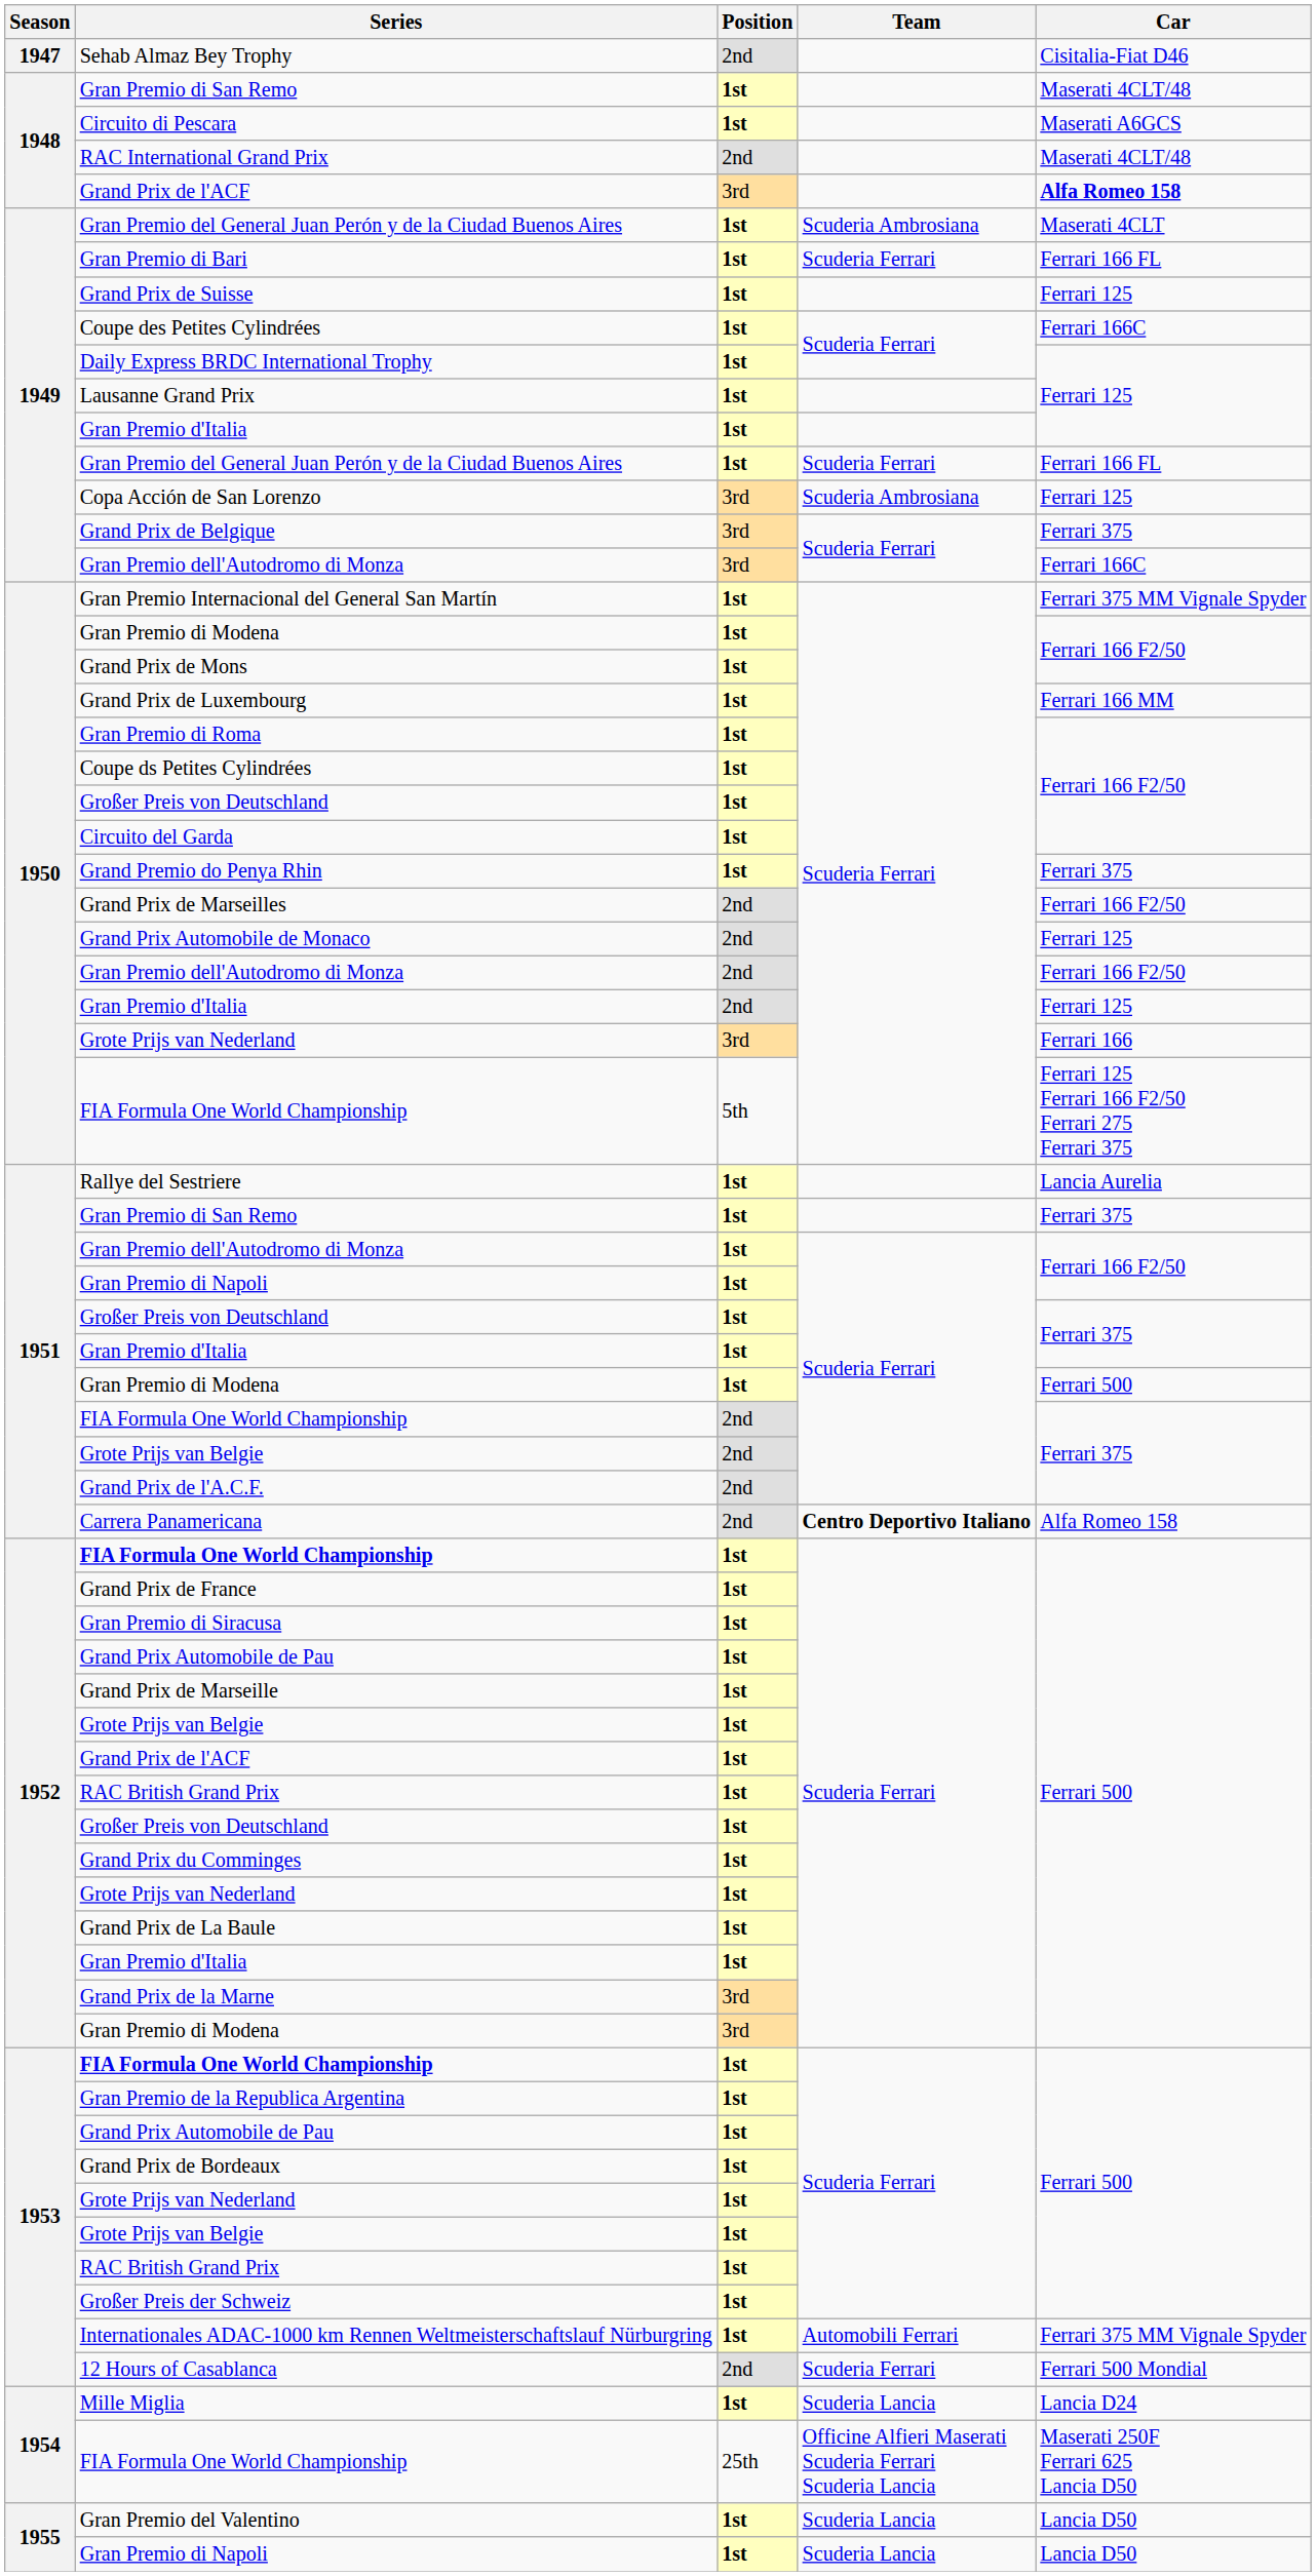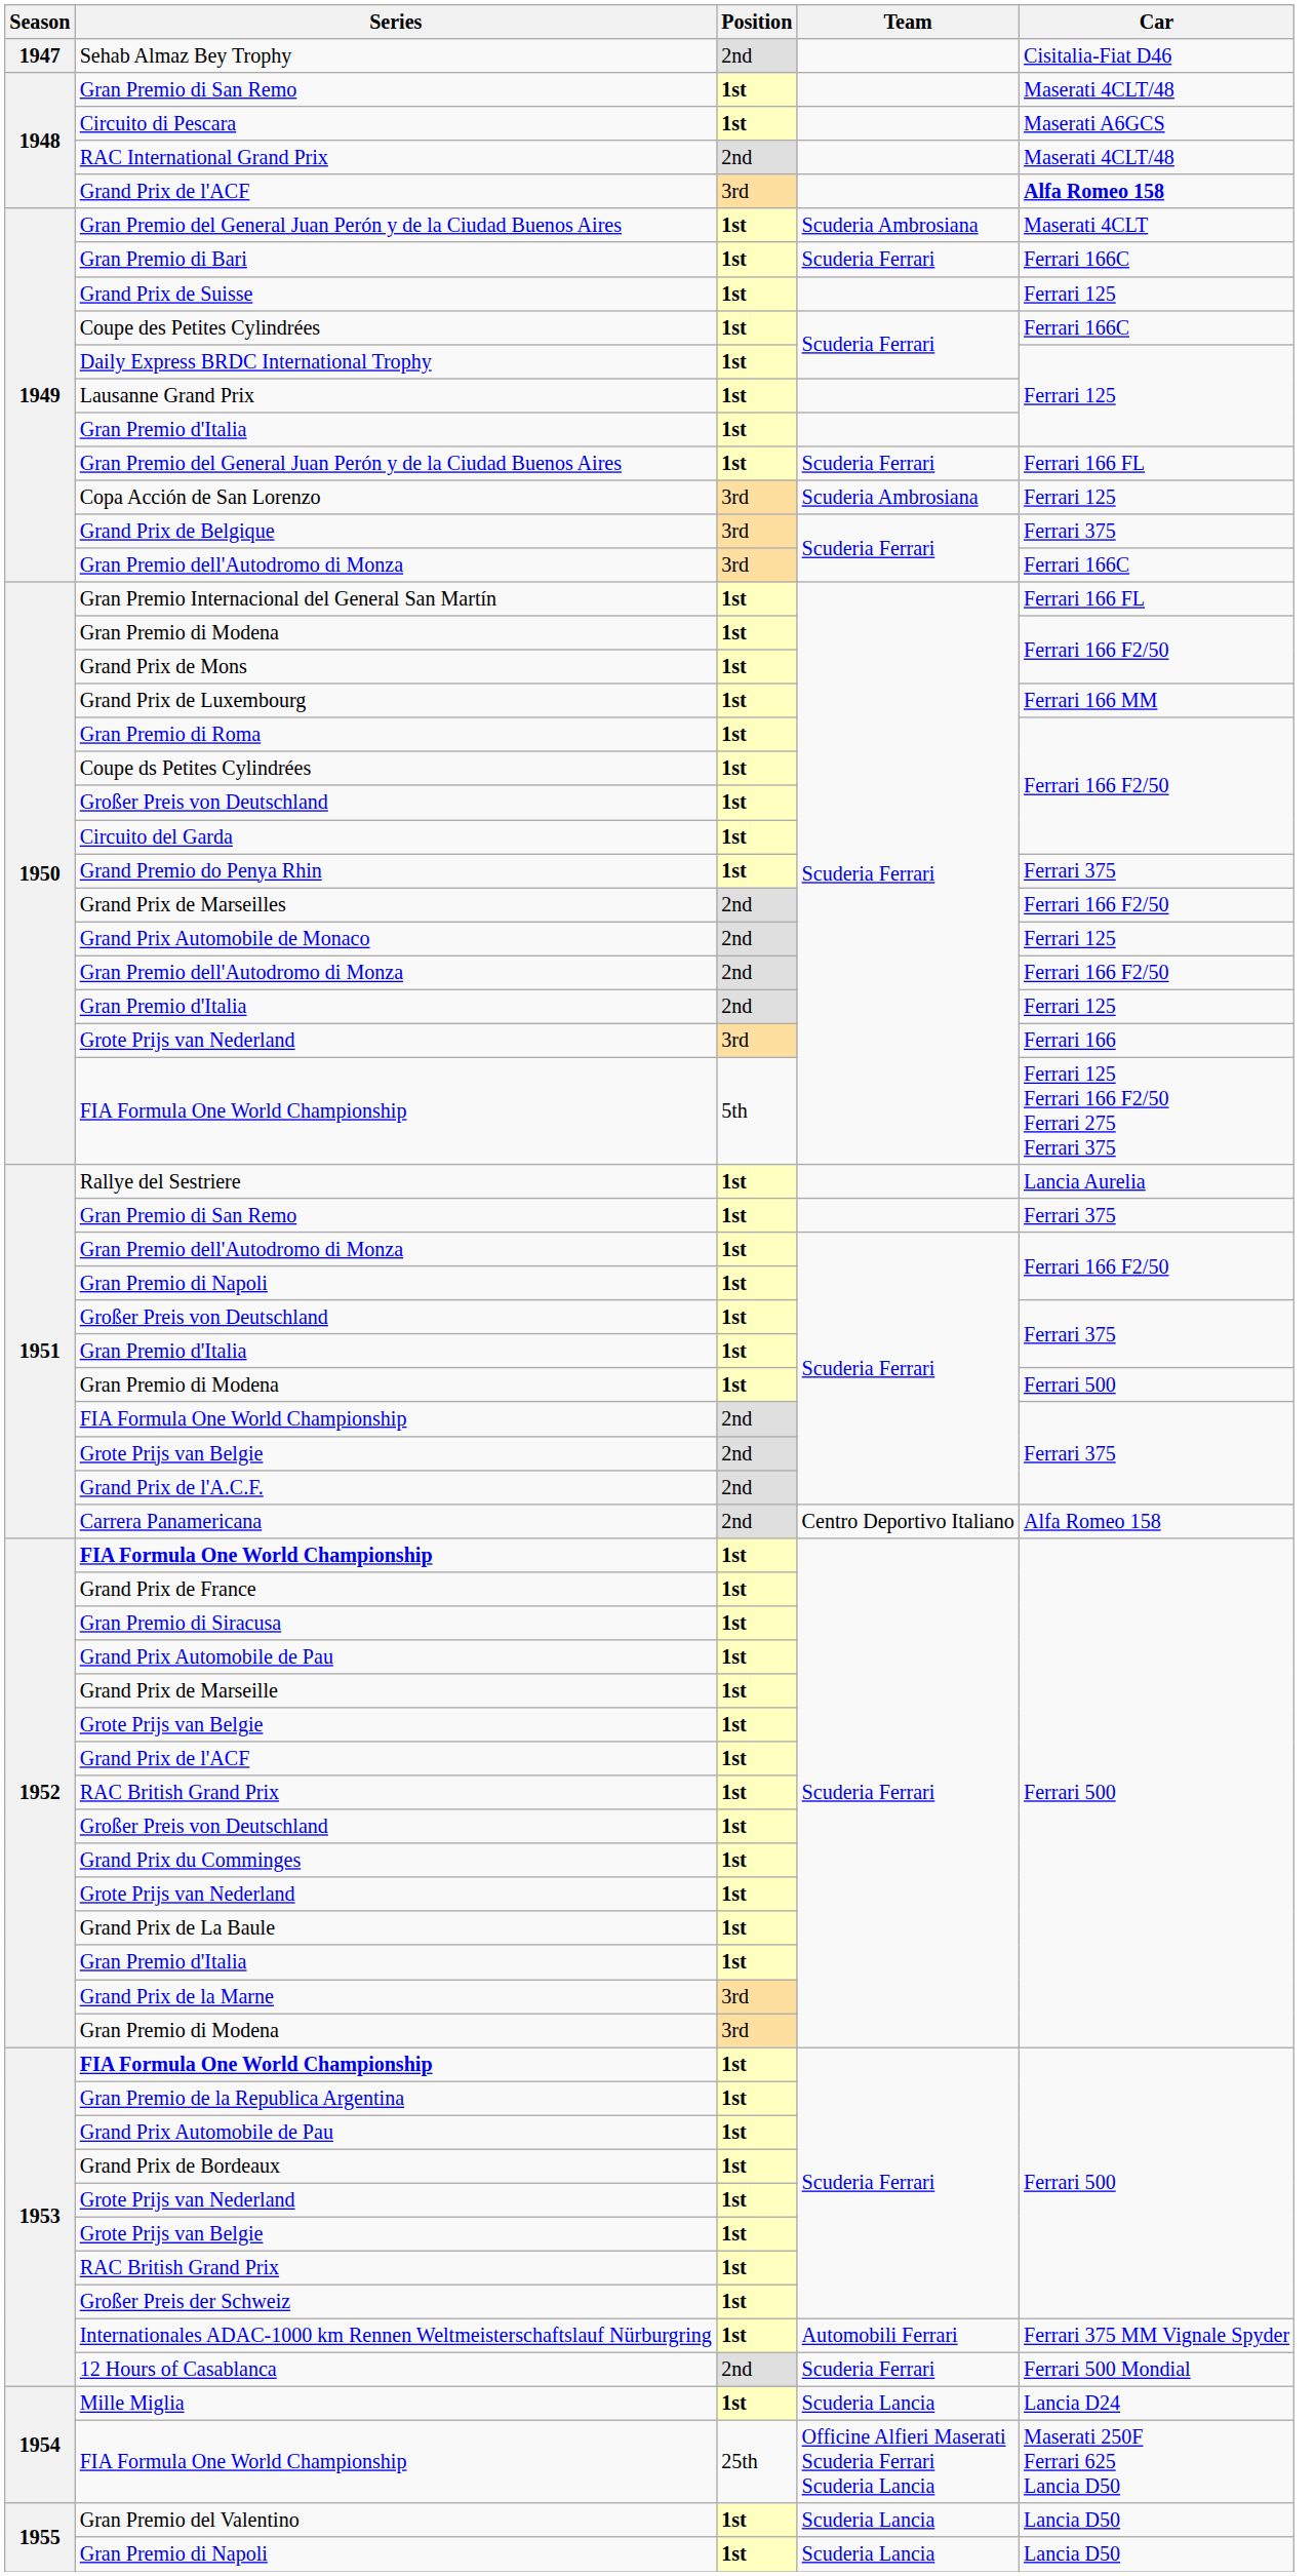 <table class="wikitable" style="font-size: 95%;">
 <tr>
 <th>Season</th>
 <th>Series</th>
 <th>Position</th>
 <th>Team</th>
 <th>Car</th>
 </tr>
 <tr>
 <th rowspan=>1947</th>
 <td>Sehab Almaz Bey Trophy</td>
 <td style="background:#dfdfdf;">2nd</td>
 <td></td>
 <td><a href='#'>Cisitalia-Fiat D46</a></td>
 </tr>
 <tr>
 <th rowspan=4>1948</th>
 <td><a href='#'>Gran Premio di San Remo</a></td>
 <td style="background:#ffffbf;"><strong>1st</strong></td>
 <td></td>
 <td><a href='#'>Maserati 4CLT/48</a></td>
 </tr>
 <tr>
 <td><a href='#'>Circuito di Pescara</a></td>
 <td style="background:#ffffbf;"><strong>1st</strong></td>
 <td></td>
 <td><a href='#'>Maserati A6GCS</a></td>
 </tr>
 <tr>
 <td><a href='#'>RAC International Grand Prix</a></td>
 <td style="background:#dfdfdf;">2nd</td>
 <td></td>
 <td><a href='#'>Maserati 4CLT/48</a></td>
 </tr>
 <tr>
 <td><a href='#'>Grand Prix de l'ACF</a></td>
 <td style="background:#ffdf9f;">3rd</td>
 <td></td>
 <td><strong><a href='#'>Alfa Romeo 158</a></strong></td>
 </tr>
 <tr>
 <th rowspan=11>1949</th>
 <td><a href='#'>Gran Premio del General Juan Perón y de la Ciudad Buenos Aires</a></td>
 <td style="background:#ffffbf;"><strong>1st</strong></td>
 <td><a href='#'>Scuderia Ambrosiana</a></td>
 <td><a href='#'>Maserati 4CLT</a></td>
 </tr>
 <tr>
 <td><a href='#'>Gran Premio di Bari</a></td>
 <td style="background:#ffffbf;"><strong>1st</strong></td>
 <td><a href='#'>Scuderia Ferrari</a></td>
-<td><a href='#'>Ferrari 166 FL</a></td>
+<td><a href='#'>Ferrari 166C</a></td>
 </tr>
 <tr>
 <td><a href='#'>Grand Prix de Suisse</a></td>
 <td style="background:#ffffbf;"><strong>1st</strong></td>
 <td></td>
 <td><a href='#'>Ferrari 125</a></td>
 </tr>
 <tr>
 <td>Coupe des Petites Cylindrées</td>
 <td style="background:#ffffbf;"><strong>1st</strong></td>
 <td rowspan="2"><a href='#'>Scuderia Ferrari</a></td>
 <td><a href='#'>Ferrari 166C</a></td>
 </tr>
 <tr>
 <td><a href='#'>Daily Express BRDC International Trophy</a></td>
 <td style="background:#ffffbf;"><strong>1st</strong></td>
 <td rowspan="3"><a href='#'>Ferrari 125</a></td>
 </tr>
 <tr>
 <td>Lausanne Grand Prix</td>
 <td style="background:#ffffbf;"><strong>1st</strong></td>
 <td></td>
 </tr>
 <tr>
 <td><a href='#'>Gran Premio d'Italia</a></td>
 <td style="background:#ffffbf;"><strong>1st</strong></td>
 <td></td>
 </tr>
 <tr>
 <td><a href='#'>Gran Premio del General Juan Perón y de la Ciudad Buenos Aires</a></td>
 <td style="background:#ffffbf;"><strong>1st</strong></td>
 <td><a href='#'>Scuderia Ferrari</a></td>
 <td><a href='#'>Ferrari 166 FL</a></td>
 </tr>
 <tr>
 <td>Copa Acción de San Lorenzo</td>
 <td style="background:#ffdf9f;">3rd</td>
 <td><a href='#'>Scuderia Ambrosiana</a></td>
 <td><a href='#'>Ferrari 125</a></td>
 </tr>
 <tr>
 <td><a href='#'>Grand Prix de Belgique</a></td>
 <td style="background:#ffdf9f;">3rd</td>
 <td rowspan="2"><a href='#'>Scuderia Ferrari</a></td>
 <td><a href='#'>Ferrari 375</a></td>
 </tr>
 <tr>
 <td><a href='#'>Gran Premio dell'Autodromo di Monza</a></td>
 <td style="background:#ffdf9f;">3rd</td>
 <td><a href='#'>Ferrari 166C</a></td>
 </tr>
 <tr>
 <th rowspan=15>1950</th>
 <td>Gran Premio Internacional del General San Martín</td>
 <td style="background:#ffffbf;"><strong>1st</strong></td>
 <td rowspan="15"><a href='#'>Scuderia Ferrari</a></td>
-<td><a href='#'>Ferrari 375 MM Vignale Spyder</a></td>
+<td><a href='#'>Ferrari 166 FL</a></td>
 </tr>
 <tr>
 <td>Gran Premio di Modena</td>
 <td style="background:#ffffbf;"><strong>1st</strong></td>
 <td rowspan="2"><a href='#'>Ferrari 166 F2/50</a></td>
 </tr>
 <tr>
 <td>Grand Prix de Mons</td>
 <td style="background:#ffffbf;"><strong>1st</strong></td>
 </tr>
 <tr>
 <td>Grand Prix de Luxembourg</td>
 <td style="background:#ffffbf;"><strong>1st</strong></td>
 <td><a href='#'>Ferrari 166 MM</a></td>
 </tr>
 <tr>
 <td><a href='#'>Gran Premio di Roma</a></td>
 <td style="background:#ffffbf;"><strong>1st</strong></td>
 <td rowspan="4"><a href='#'>Ferrari 166 F2/50</a></td>
 </tr>
 <tr>
 <td>Coupe ds Petites Cylindrées</td>
 <td style="background:#ffffbf;"><strong>1st</strong></td>
 </tr>
 <tr>
 <td><a href='#'>Großer Preis von Deutschland</a></td>
 <td style="background:#ffffbf;"><strong>1st</strong></td>
 </tr>
 <tr>
 <td><a href='#'>Circuito del Garda</a></td>
 <td style="background:#ffffbf;"><strong>1st</strong></td>
 </tr>
 <tr>
 <td><a href='#'>Grand Premio do Penya Rhin</a></td>
 <td style="background:#ffffbf;"><strong>1st</strong></td>
 <td><a href='#'>Ferrari 375</a></td>
 </tr>
 <tr>
 <td>Grand Prix de Marseilles</td>
 <td style="background:#dfdfdf;">2nd</td>
 <td><a href='#'>Ferrari 166 F2/50</a></td>
 </tr>
 <tr>
 <td><a href='#'>Grand Prix Automobile de Monaco</a></td>
 <td style="background:#dfdfdf;">2nd</td>
 <td><a href='#'>Ferrari 125</a></td>
 </tr>
 <tr>
 <td><a href='#'>Gran Premio dell'Autodromo di Monza</a></td>
 <td style="background:#dfdfdf;">2nd</td>
 <td><a href='#'>Ferrari 166 F2/50</a></td>
 </tr>
 <tr>
 <td><a href='#'>Gran Premio d'Italia</a></td>
 <td style="background:#dfdfdf;">2nd</td>
 <td><a href='#'>Ferrari 125</a></td>
 </tr>
 <tr>
 <td><a href='#'>Grote Prijs van Nederland</a></td>
 <td style="background:#ffdf9f;">3rd</td>
 <td><a href='#'>Ferrari 166</a></td>
 </tr>
 <tr>
 <td><a href='#'>FIA Formula One World Championship</a></td>
 <td>5th</td>
 <td><a href='#'>Ferrari 125</a><br><a href='#'>Ferrari 166 F2/50</a><br><a href='#'>Ferrari 275</a><br><a href='#'>Ferrari 375</a></td>
 </tr>
 <tr>
 <th rowspan=11>1951</th>
 <td>Rallye del Sestriere</td>
 <td style="background:#ffffbf;"><strong>1st</strong></td>
 <td></td>
 <td><a href='#'>Lancia Aurelia</a></td>
 </tr>
 <tr>
 <td><a href='#'>Gran Premio di San Remo</a></td>
 <td style="background:#ffffbf;"><strong>1st</strong></td>
 <td></td>
 <td><a href='#'>Ferrari 375</a></td>
 </tr>
 <tr>
 <td><a href='#'>Gran Premio dell'Autodromo di Monza</a></td>
 <td style="background:#ffffbf;"><strong>1st</strong></td>
 <td rowspan="8"><a href='#'>Scuderia Ferrari</a></td>
 <td rowspan="2"><a href='#'>Ferrari 166 F2/50</a></td>
 </tr>
 <tr>
 <td><a href='#'>Gran Premio di Napoli</a></td>
 <td style="background:#ffffbf;"><strong>1st</strong></td>
 </tr>
 <tr>
 <td><a href='#'>Großer Preis von Deutschland</a></td>
 <td style="background:#ffffbf;"><strong>1st</strong></td>
 <td rowspan="2"><a href='#'>Ferrari 375</a></td>
 </tr>
 <tr>
 <td><a href='#'>Gran Premio d'Italia</a></td>
 <td style="background:#ffffbf;"><strong>1st</strong></td>
 </tr>
 <tr>
 <td>Gran Premio di Modena</td>
 <td style="background:#ffffbf;"><strong>1st</strong></td>
 <td><a href='#'>Ferrari 500</a></td>
 </tr>
 <tr>
 <td><a href='#'>FIA Formula One World Championship</a></td>
 <td style="background:#dfdfdf;">2nd</td>
 <td rowspan="3"><a href='#'>Ferrari 375</a></td>
 </tr>
 <tr>
 <td><a href='#'>Grote Prijs van Belgie</a></td>
 <td style="background:#dfdfdf;">2nd</td>
 </tr>
 <tr>
 <td><a href='#'>Grand Prix de l'A.C.F.</a></td>
 <td style="background:#dfdfdf;">2nd</td>
 </tr>
 <tr>
 <td><a href='#'>Carrera Panamericana</a></td>
 <td style="background:#dfdfdf;">2nd</td>
-<td><strong>Centro Deportivo Italiano</strong></td>
+<td>Centro Deportivo Italiano</td>
 <td><a href='#'>Alfa Romeo 158</a></td>
 </tr>
 <tr>
 <th rowspan=15><strong>1952</strong></th>
 <td><strong><a href='#'>FIA Formula One World Championship</a></strong></td>
 <td style="background:#ffffbf;"><strong>1st</strong></td>
 <td rowspan="15"><a href='#'>Scuderia Ferrari</a></td>
 <td rowspan="15"><a href='#'>Ferrari 500</a></td>
 </tr>
 <tr>
 <td>Grand Prix de France</td>
 <td style="background:#ffffbf;"><strong>1st</strong></td>
 </tr>
 <tr>
 <td><a href='#'>Gran Premio di Siracusa</a></td>
 <td style="background:#ffffbf;"><strong>1st</strong></td>
 </tr>
 <tr>
 <td><a href='#'>Grand Prix Automobile de Pau</a></td>
 <td style="background:#ffffbf;"><strong>1st</strong></td>
 </tr>
 <tr>
 <td>Grand Prix de Marseille</td>
 <td style="background:#ffffbf;"><strong>1st</strong></td>
 </tr>
 <tr>
 <td><a href='#'>Grote Prijs van Belgie</a></td>
 <td style="background:#ffffbf;"><strong>1st</strong></td>
 </tr>
 <tr>
 <td><a href='#'>Grand Prix de l'ACF</a></td>
 <td style="background:#ffffbf;"><strong>1st</strong></td>
 </tr>
 <tr>
 <td><a href='#'>RAC British Grand Prix</a></td>
 <td style="background:#ffffbf;"><strong>1st</strong></td>
 </tr>
 <tr>
 <td><a href='#'>Großer Preis von Deutschland</a></td>
 <td style="background:#ffffbf;"><strong>1st</strong></td>
 </tr>
 <tr>
 <td><a href='#'>Grand Prix du Comminges</a></td>
 <td style="background:#ffffbf;"><strong>1st</strong></td>
 </tr>
 <tr>
 <td><a href='#'>Grote Prijs van Nederland</a></td>
 <td style="background:#ffffbf;"><strong>1st</strong></td>
 </tr>
 <tr>
 <td>Grand Prix de La Baule</td>
 <td style="background:#ffffbf;"><strong>1st</strong></td>
 </tr>
 <tr>
 <td><a href='#'>Gran Premio d'Italia</a></td>
 <td style="background:#ffffbf;"><strong>1st</strong></td>
 </tr>
 <tr>
 <td><a href='#'>Grand Prix de la Marne</a></td>
 <td style="background:#ffdf9f;">3rd</td>
 </tr>
 <tr>
 <td>Gran Premio di Modena</td>
 <td style="background:#ffdf9f;">3rd</td>
 </tr>
 <tr>
 <th rowspan=10><strong>1953</strong></th>
 <td><strong><a href='#'>FIA Formula One World Championship</a></strong></td>
 <td style="background:#ffffbf;"><strong>1st</strong></td>
 <td rowspan="8"><a href='#'>Scuderia Ferrari</a></td>
 <td rowspan="8"><a href='#'>Ferrari 500</a></td>
 </tr>
 <tr>
 <td><a href='#'>Gran Premio de la Republica Argentina</a></td>
 <td style="background:#ffffbf;"><strong>1st</strong></td>
 </tr>
 <tr>
 <td><a href='#'>Grand Prix Automobile de Pau</a></td>
 <td style="background:#ffffbf;"><strong>1st</strong></td>
 </tr>
 <tr>
 <td>Grand Prix de Bordeaux</td>
 <td style="background:#ffffbf;"><strong>1st</strong></td>
 </tr>
 <tr>
 <td><a href='#'>Grote Prijs van Nederland</a></td>
 <td style="background:#ffffbf;"><strong>1st</strong></td>
 </tr>
 <tr>
 <td><a href='#'>Grote Prijs van Belgie</a></td>
 <td style="background:#ffffbf;"><strong>1st</strong></td>
 </tr>
 <tr>
 <td><a href='#'>RAC British Grand Prix</a></td>
 <td style="background:#ffffbf;"><strong>1st</strong></td>
 </tr>
 <tr>
 <td><a href='#'>Großer Preis der Schweiz</a></td>
 <td style="background:#ffffbf;"><strong>1st</strong></td>
 </tr>
 <tr>
 <td><a href='#'>Internationales ADAC-1000 km Rennen Weltmeisterschaftslauf Nürburgring</a></td>
 <td style="background:#ffffbf;"><strong>1st</strong></td>
 <td><a href='#'>Automobili Ferrari</a></td>
 <td><a href='#'>Ferrari 375 MM Vignale Spyder</a></td>
 </tr>
 <tr>
 <td><a href='#'>12 Hours of Casablanca</a></td>
 <td style="background:#dfdfdf;">2nd</td>
 <td><a href='#'>Scuderia Ferrari</a></td>
 <td><a href='#'>Ferrari 500 Mondial</a></td>
 </tr>
 <tr>
 <th rowspan=2>1954</th>
 <td><a href='#'>Mille Miglia</a></td>
 <td style="background:#ffffbf;"><strong>1st</strong></td>
 <td><a href='#'>Scuderia Lancia</a></td>
 <td><a href='#'>Lancia D24</a></td>
 </tr>
 <tr>
 <td><a href='#'>FIA Formula One World Championship</a></td>
 <td>25th</td>
 <td><a href='#'>Officine Alfieri Maserati</a><br><a href='#'>Scuderia Ferrari</a><br><a href='#'>Scuderia Lancia</a></td>
 <td><a href='#'>Maserati 250F</a><br><a href='#'>Ferrari 625</a><br><a href='#'>Lancia D50</a></td>
 </tr>
 <tr>
 <th rowspan=2>1955</th>
 <td>Gran Premio del Valentino</td>
 <td style="background:#ffffbf;"><strong>1st</strong></td>
 <td><a href='#'>Scuderia Lancia</a></td>
 <td><a href='#'>Lancia D50</a></td>
 </tr>
 <tr>
 <td><a href='#'>Gran Premio di Napoli</a></td>
 <td style="background:#ffffbf;"><strong>1st</strong></td>
 <td><a href='#'>Scuderia Lancia</a></td>
 <td><a href='#'>Lancia D50</a></td>
 </tr>
 </table>
